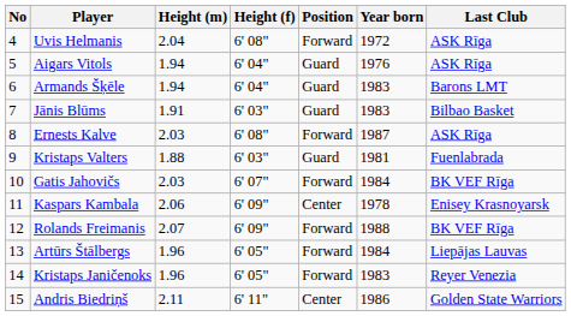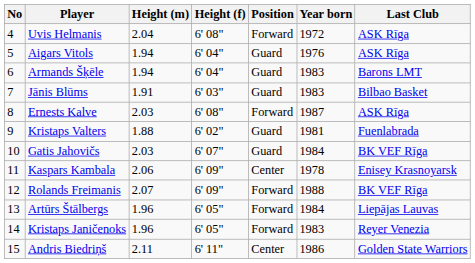 <table class="wikitable sortable">
 <tr>
 <th>No</th>
 <th>Player</th>
 <th>Height (m)</th>
 <th>Height (f)</th>
 <th>Position</th>
 <th>Year born</th>
 <th>Last Club</th>
 </tr>
 <tr>
 <td>4</td>
 <td><a href='#'>Uvis Helmanis</a></td>
 <td>2.04</td>
 <td>6' 08"</td>
 <td>Forward</td>
 <td>1972</td>
 <td> <a href='#'>ASK Rīga</a></td>
 </tr>
 <tr>
 <td>5</td>
 <td><a href='#'>Aigars Vitols</a></td>
 <td>1.94</td>
 <td>6' 04"</td>
 <td>Guard</td>
 <td>1976</td>
 <td> <a href='#'>ASK Rīga</a></td>
 </tr>
 <tr>
 <td>6</td>
 <td><a href='#'>Armands Šķēle</a></td>
 <td>1.94</td>
 <td>6' 04"</td>
 <td>Guard</td>
 <td>1983</td>
 <td> <a href='#'>Barons LMT</a></td>
 </tr>
 <tr>
 <td>7</td>
 <td><a href='#'>Jānis Blūms</a></td>
 <td>1.91</td>
 <td>6' 03"</td>
 <td>Guard</td>
 <td>1983</td>
 <td> <a href='#'>Bilbao Basket</a></td>
 </tr>
 <tr>
 <td>8</td>
 <td><a href='#'>Ernests Kalve</a></td>
 <td>2.03</td>
 <td>6' 08"</td>
 <td>Forward</td>
 <td>1987</td>
 <td> <a href='#'>ASK Rīga</a></td>
 </tr>
 <tr>
 <td>9</td>
 <td><a href='#'>Kristaps Valters</a></td>
 <td>1.88</td>
-<td>6' 03"</td>
+<td>6' 02"</td>
 <td>Guard</td>
 <td>1981</td>
 <td> <a href='#'>Fuenlabrada</a></td>
 </tr>
 <tr>
 <td>10</td>
 <td><a href='#'>Gatis Jahovičs</a></td>
 <td>2.03</td>
 <td>6' 07"</td>
-<td>Forward</td>
+<td>Guard</td>
 <td>1984</td>
 <td> <a href='#'>BK VEF Rīga</a></td>
 </tr>
 <tr>
 <td>11</td>
 <td><a href='#'>Kaspars Kambala</a></td>
 <td>2.06</td>
 <td>6' 09"</td>
 <td>Center</td>
 <td>1978</td>
 <td> <a href='#'>Enisey Krasnoyarsk</a></td>
 </tr>
 <tr>
 <td>12</td>
 <td><a href='#'>Rolands Freimanis</a></td>
 <td>2.07</td>
 <td>6' 09"</td>
 <td>Forward</td>
 <td>1988</td>
 <td> <a href='#'>BK VEF Rīga</a></td>
 </tr>
 <tr>
 <td>13</td>
 <td><a href='#'>Artūrs Štālbergs</a></td>
 <td>1.96</td>
 <td>6' 05"</td>
 <td>Forward</td>
 <td>1984</td>
 <td> <a href='#'>Liepājas Lauvas</a></td>
 </tr>
 <tr>
 <td>14</td>
 <td><a href='#'>Kristaps Janičenoks</a></td>
 <td>1.96</td>
 <td>6' 05"</td>
 <td>Forward</td>
 <td>1983</td>
 <td> <a href='#'>Reyer Venezia</a></td>
 </tr>
 <tr>
 <td>15</td>
 <td><a href='#'>Andris Biedriņš</a></td>
 <td>2.11</td>
 <td>6' 11"</td>
 <td>Center</td>
 <td>1986</td>
 <td> <a href='#'>Golden State Warriors</a></td>
 </tr>
 </table>
